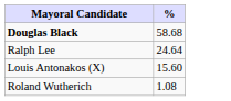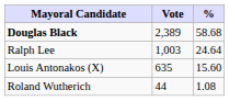 <table class="wikitable">
 <tr>
 <th style="background:#ddf; width:200px;">Mayoral Candidate</th>
+<th style="background:#ddf; width:50px;">Vote</th>
 <th style="background:#ddf; width:30px;">%</th>
 </tr>
 <tr>
 <td><strong>Douglas Black</strong></td>
+<td>2,389</td>
 <td>58.68</td>
 </tr>
 <tr>
 <td>Ralph Lee</td>
+<td>1,003</td>
 <td>24.64</td>
 </tr>
 <tr>
 <td>Louis Antonakos (X)</td>
+<td>635</td>
 <td>15.60</td>
 </tr>
 <tr>
 <td>Roland Wutherich</td>
+<td>44</td>
 <td>1.08</td>
 </tr>
 </table>
